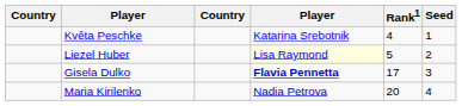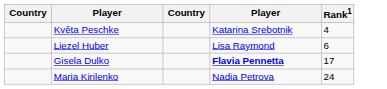 <table class="sortable wikitable">
 <tr>
 <th width="70">Country</th>
 <th width="175">Player</th>
 <th width="70">Country</th>
 <th width="175">Player</th>
 <th>Rank<sup>1</sup></th>
-<th>Seed</th>
 </tr>
 <tr>
 <td></td>
 <td><a href='#'>Květa Peschke</a></td>
 <td></td>
 <td><a href='#'>Katarina Srebotnik</a></td>
 <td>4</td>
-<td>1</td>
 </tr>
 <tr>
 <td></td>
 <td><a href='#'>Liezel Huber</a></td>
 <td></td>
-<td style="background: lightyellow;"><a href='#'>Lisa Raymond</a></td>
-<td>5</td>
-<td>2</td>
+<td><a href='#'>Lisa Raymond</a></td>
+<td>6</td>
 </tr>
 <tr>
 <td></td>
 <td><a href='#'>Gisela Dulko</a></td>
 <td></td>
 <td><strong><a href='#'>Flavia Pennetta</a></strong></td>
 <td>17</td>
-<td>3</td>
 </tr>
 <tr>
 <td></td>
 <td><a href='#'>Maria Kirilenko</a></td>
 <td></td>
 <td><a href='#'>Nadia Petrova</a></td>
-<td>20</td>
-<td>4</td>
+<td>24</td>
 </tr>
 </table>
